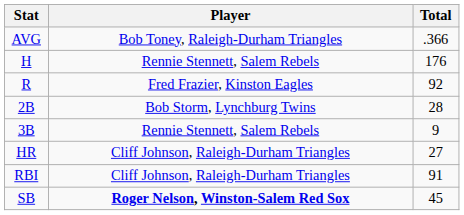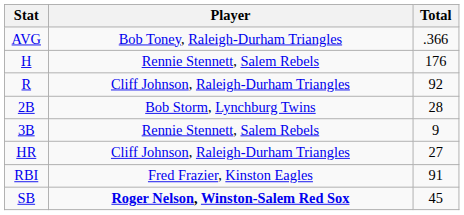 <table class="wikitable" width="40%" style="text-align:center;">
 <tr>
 <th width="5%">Stat</th>
 <th width="60%">Player</th>
 <th width="5%">Total</th>
 </tr>
 <tr>
 <td><a href='#'>AVG</a></td>
 <td><a href='#'>Bob Toney</a>, <a href='#'>Raleigh-Durham Triangles</a></td>
 <td>.366</td>
 </tr>
 <tr>
 <td><a href='#'>H</a></td>
 <td><a href='#'>Rennie Stennett</a>, <a href='#'>Salem Rebels</a></td>
 <td>176</td>
 </tr>
 <tr>
 <td><a href='#'>R</a></td>
-<td><a href='#'>Fred Frazier</a>, <a href='#'>Kinston Eagles</a></td>
+<td><a href='#'>Cliff Johnson</a>, <a href='#'>Raleigh-Durham Triangles</a></td>
 <td>92</td>
 </tr>
 <tr>
 <td><a href='#'>2B</a></td>
 <td><a href='#'>Bob Storm</a>, <a href='#'>Lynchburg Twins</a></td>
 <td>28</td>
 </tr>
 <tr>
 <td><a href='#'>3B</a></td>
 <td><a href='#'>Rennie Stennett</a>, <a href='#'>Salem Rebels</a></td>
 <td>9</td>
 </tr>
 <tr>
 <td><a href='#'>HR</a></td>
 <td><a href='#'>Cliff Johnson</a>, <a href='#'>Raleigh-Durham Triangles</a></td>
 <td>27</td>
 </tr>
 <tr>
 <td><a href='#'>RBI</a></td>
-<td><a href='#'>Cliff Johnson</a>, <a href='#'>Raleigh-Durham Triangles</a></td>
+<td><a href='#'>Fred Frazier</a>, <a href='#'>Kinston Eagles</a></td>
 <td>91</td>
 </tr>
 <tr>
 <td><a href='#'>SB</a></td>
 <td><strong><a href='#'>Roger Nelson</a>, <a href='#'>Winston-Salem Red Sox</a></strong></td>
 <td>45</td>
 </tr>
 </table>
